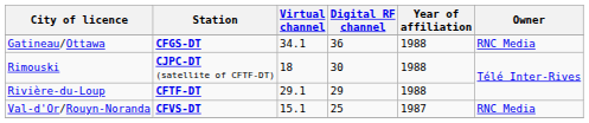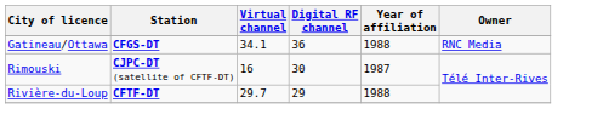 <table class="wikitable unsortable">
 <tr>
 <th>City of licence</th>
 <th>Station</th>
 <th><a href='#'>Virtual<br>channel</a></th>
 <th><a href='#'>Digital RF<br>channel</a></th>
 <th>Year of<br>affiliation</th>
 <th>Owner</th>
 </tr>
 <tr style="vertical-align: top; text-align: left;">
 </tr>
 <tr>
 <td><a href='#'>Gatineau</a>/<a href='#'>Ottawa</a></td>
 <td><strong><a href='#'>CFGS-DT</a></strong></td>
 <td>34.1</td>
 <td>36</td>
 <td>1988</td>
 <td><a href='#'>RNC Media</a></td>
 </tr>
 <tr>
 <td><a href='#'>Rimouski</a></td>
 <td><strong><a href='#'>CJPC-DT</a></strong><br><small>(satellite of CFTF-DT)</small></td>
-<td>18</td>
+<td>16</td>
 <td>30</td>
-<td>1988</td>
+<td>1987</td>
 <td rowspan="2"><a href='#'>Télé Inter-Rives</a></td>
 </tr>
 <tr>
 <td><a href='#'>Rivière-du-Loup</a></td>
 <td><strong><a href='#'>CFTF-DT</a></strong></td>
-<td>29.1</td>
+<td>29.7</td>
 <td>29</td>
 <td>1988</td>
 </tr>
 <tr>
-<td><a href='#'>Val-d'Or</a>/<a href='#'>Rouyn-Noranda</a></td>
-<td><strong><a href='#'>CFVS-DT</a></strong></td>
-<td>15.1</td>
-<td>25</td>
-<td>1987</td>
-<td><a href='#'>RNC Media</a></td>
-</tr>
-<tr>
 </tr>
 </table>
